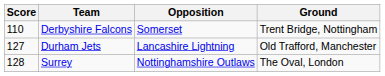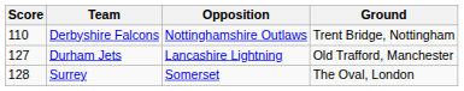 <table class="wikitable">
 <tr>
 <th>Score</th>
 <th>Team</th>
 <th>Opposition</th>
 <th>Ground</th>
 </tr>
 <tr>
 <td>110</td>
 <td><a href='#'>Derbyshire Falcons</a></td>
-<td><a href='#'>Somerset</a></td>
+<td><a href='#'>Nottinghamshire Outlaws</a></td>
 <td>Trent Bridge, Nottingham</td>
 </tr>
 <tr>
 <td>127</td>
 <td><a href='#'>Durham Jets</a></td>
 <td><a href='#'>Lancashire Lightning</a></td>
 <td>Old Trafford, Manchester</td>
 </tr>
 <tr>
 <td>128</td>
 <td><a href='#'>Surrey</a></td>
-<td><a href='#'>Nottinghamshire Outlaws</a></td>
+<td><a href='#'>Somerset</a></td>
 <td>The Oval, London</td>
 </tr>
 </table>
